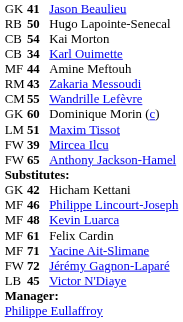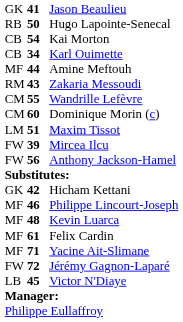 <table cellspacing="0" cellpadding="0" style="font-size:90%; margin:auto;">
 <tr>
 <th width=25></th>
 <th width=25></th>
 </tr>
 <tr>
 <td>GK</td>
 <td><strong>41</strong></td>
 <td> <a href='#'>Jason Beaulieu</a></td>
 <td></td>
 <td></td>
 </tr>
 <tr>
 <td>RB</td>
 <td><strong>50</strong></td>
 <td> Hugo Lapointe-Senecal</td>
 <td></td>
 <td></td>
 </tr>
 <tr>
 <td>CB</td>
 <td><strong>54</strong></td>
 <td> Kai Morton</td>
 <td></td>
 <td></td>
 </tr>
 <tr>
 <td>CB</td>
 <td><strong>34</strong></td>
 <td> <a href='#'>Karl Ouimette</a></td>
 </tr>
 <tr>
 <td>MF</td>
 <td><strong>44</strong></td>
 <td> Amine Meftouh</td>
 <td></td>
 <td></td>
 </tr>
 <tr>
 <td>RM</td>
 <td><strong>43</strong></td>
 <td> <a href='#'>Zakaria Messoudi</a></td>
 <td></td>
 <td></td>
 </tr>
 <tr>
 <td>CM</td>
 <td><strong>55</strong></td>
 <td> <a href='#'>Wandrille Lefèvre</a></td>
 <td></td>
 <td></td>
 </tr>
 <tr>
-<td>GK</td>
+<td>CM</td>
 <td><strong>60</strong></td>
 <td> Dominique Morin (<a href='#'>c</a>)</td>
 <td></td>
 <td></td>
 </tr>
 <tr>
 <td>LM</td>
 <td><strong>51</strong></td>
 <td> <a href='#'>Maxim Tissot</a></td>
 <td></td>
 <td></td>
 </tr>
 <tr>
 <td>FW</td>
 <td><strong>39</strong></td>
 <td> <a href='#'>Mircea Ilcu</a></td>
 <td></td>
 <td></td>
 </tr>
 <tr>
 <td>FW</td>
-<td><strong>65</strong></td>
+<td><strong>56</strong></td>
 <td> <a href='#'>Anthony Jackson-Hamel</a></td>
 <td></td>
 <td></td>
 </tr>
 <tr>
 <td colspan=3><strong>Substitutes:</strong></td>
 </tr>
 <tr>
 <td>GK</td>
 <td><strong>42</strong></td>
 <td> Hicham Kettani</td>
 <td></td>
 <td></td>
 </tr>
 <tr>
 <td>MF</td>
 <td><strong>46</strong></td>
 <td> <a href='#'>Philippe Lincourt-Joseph</a></td>
 <td></td>
 <td></td>
 </tr>
 <tr>
 <td>MF</td>
 <td><strong>48</strong></td>
 <td> <a href='#'>Kevin Luarca</a></td>
 <td></td>
 <td></td>
 </tr>
 <tr>
 <td>MF</td>
 <td><strong>61</strong></td>
 <td> Felix Cardin</td>
 <td></td>
 <td></td>
 </tr>
 <tr>
 <td>MF</td>
 <td><strong>71</strong></td>
 <td> <a href='#'>Yacine Ait-Slimane</a></td>
 <td></td>
 <td></td>
 </tr>
 <tr>
 <td>FW</td>
 <td><strong>72</strong></td>
 <td> <a href='#'>Jérémy Gagnon-Laparé</a></td>
 <td></td>
 <td></td>
 </tr>
 <tr>
 <td>LB</td>
 <td><strong>45</strong></td>
 <td> <a href='#'>Victor N'Diaye</a></td>
 <td></td>
 <td> </td>
 </tr>
 <tr>
 <td colspan=3><strong>Manager:</strong></td>
 </tr>
 <tr>
 <td colspan=4> <a href='#'>Philippe Eullaffroy</a></td>
 </tr>
 </table>
